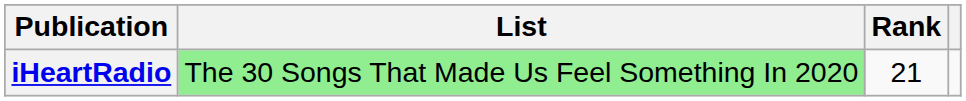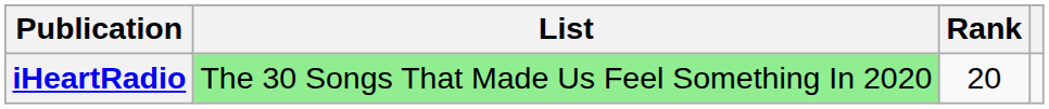 <table class="wikitable plainrowheaders" style="text-align:center;">
 <tr>
 <th scope="col">Publication</th>
 <th scope="col">List</th>
 <th scope="col">Rank</th>
 <th scope="col"></th>
 </tr>
 <tr>
 <th scope="row"><a href='#'>iHeartRadio</a></th>
 <td style="background: lightgreen;">The 30 Songs That Made Us Feel Something In 2020</td>
-<td>21</td>
+<td>20</td>
 <td></td>
 </tr>
 </table>
